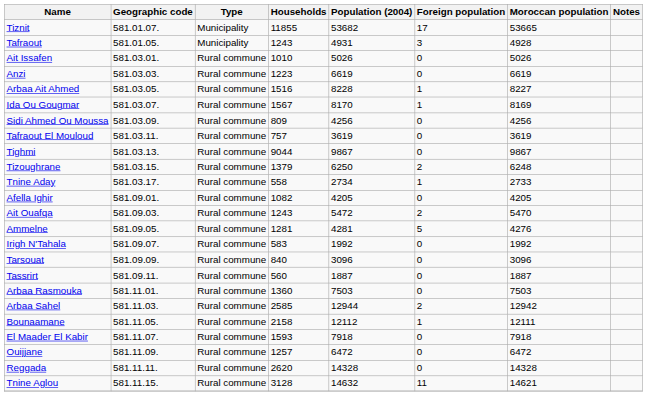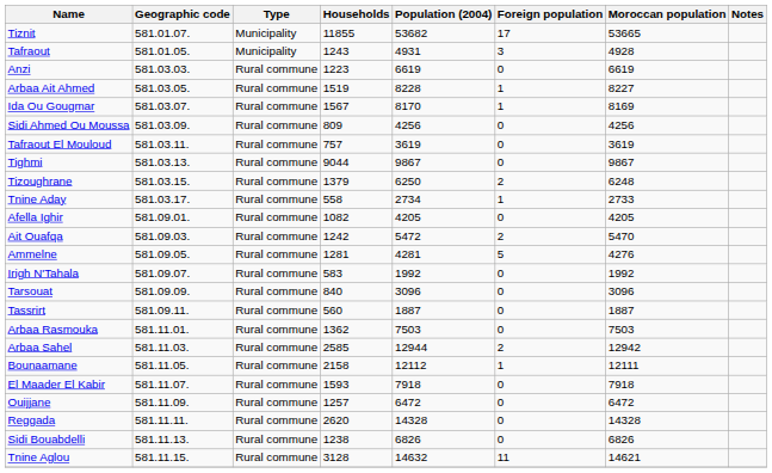 <table class="wikitable sortable">
 <tr>
 <th>Name</th>
 <th>Geographic code</th>
 <th>Type</th>
 <th>Households</th>
 <th>Population (2004)</th>
 <th>Foreign population</th>
 <th>Moroccan population</th>
 <th>Notes</th>
 </tr>
 <tr>
 <td><a href='#'>Tiznit</a></td>
 <td>581.01.07.</td>
 <td>Municipality</td>
 <td>11855</td>
 <td>53682</td>
 <td>17</td>
 <td>53665</td>
 <td></td>
 </tr>
 <tr>
 <td><a href='#'>Tafraout</a></td>
 <td>581.01.05.</td>
 <td>Municipality</td>
 <td>1243</td>
 <td>4931</td>
 <td>3</td>
 <td>4928</td>
 <td></td>
 </tr>
 <tr>
-<td><a href='#'>Ait Issafen</a></td>
-<td>581.03.01.</td>
-<td>Rural commune</td>
-<td>1010</td>
-<td>5026</td>
-<td>0</td>
-<td>5026</td>
-<td></td>
-</tr>
-<tr>
 <td><a href='#'>Anzi</a></td>
 <td>581.03.03.</td>
 <td>Rural commune</td>
 <td>1223</td>
 <td>6619</td>
 <td>0</td>
 <td>6619</td>
 <td></td>
 </tr>
 <tr>
 <td><a href='#'>Arbaa Ait Ahmed</a></td>
 <td>581.03.05.</td>
 <td>Rural commune</td>
-<td>1516</td>
+<td>1519</td>
 <td>8228</td>
 <td>1</td>
 <td>8227</td>
 <td></td>
 </tr>
 <tr>
 <td><a href='#'>Ida Ou Gougmar</a></td>
 <td>581.03.07.</td>
 <td>Rural commune</td>
 <td>1567</td>
 <td>8170</td>
 <td>1</td>
 <td>8169</td>
 <td></td>
 </tr>
 <tr>
 <td><a href='#'>Sidi Ahmed Ou Moussa</a></td>
 <td>581.03.09.</td>
 <td>Rural commune</td>
 <td>809</td>
 <td>4256</td>
 <td>0</td>
 <td>4256</td>
 <td></td>
 </tr>
 <tr>
 <td><a href='#'>Tafraout El Mouloud</a></td>
 <td>581.03.11.</td>
 <td>Rural commune</td>
 <td>757</td>
 <td>3619</td>
 <td>0</td>
 <td>3619</td>
 <td></td>
 </tr>
 <tr>
 <td><a href='#'>Tighmi</a></td>
 <td>581.03.13.</td>
 <td>Rural commune</td>
 <td>9044</td>
 <td>9867</td>
 <td>0</td>
 <td>9867</td>
 <td></td>
 </tr>
 <tr>
 <td><a href='#'>Tizoughrane</a></td>
 <td>581.03.15.</td>
 <td>Rural commune</td>
 <td>1379</td>
 <td>6250</td>
 <td>2</td>
 <td>6248</td>
 <td></td>
 </tr>
 <tr>
 <td><a href='#'>Tnine Aday</a></td>
 <td>581.03.17.</td>
 <td>Rural commune</td>
 <td>558</td>
 <td>2734</td>
 <td>1</td>
 <td>2733</td>
 <td></td>
 </tr>
 <tr>
 <td><a href='#'>Afella Ighir</a></td>
 <td>581.09.01.</td>
 <td>Rural commune</td>
 <td>1082</td>
 <td>4205</td>
 <td>0</td>
 <td>4205</td>
 <td></td>
 </tr>
 <tr>
 <td><a href='#'>Ait Ouafqa</a></td>
 <td>581.09.03.</td>
 <td>Rural commune</td>
-<td>1243</td>
+<td>1242</td>
 <td>5472</td>
 <td>2</td>
 <td>5470</td>
 <td></td>
 </tr>
 <tr>
 <td><a href='#'>Ammelne</a></td>
 <td>581.09.05.</td>
 <td>Rural commune</td>
 <td>1281</td>
 <td>4281</td>
 <td>5</td>
 <td>4276</td>
 <td></td>
 </tr>
 <tr>
 <td><a href='#'>Irigh N'Tahala</a></td>
 <td>581.09.07.</td>
 <td>Rural commune</td>
 <td>583</td>
 <td>1992</td>
 <td>0</td>
 <td>1992</td>
 <td></td>
 </tr>
 <tr>
 <td><a href='#'>Tarsouat</a></td>
 <td>581.09.09.</td>
 <td>Rural commune</td>
 <td>840</td>
 <td>3096</td>
 <td>0</td>
 <td>3096</td>
 <td></td>
 </tr>
 <tr>
 <td><a href='#'>Tassrirt</a></td>
 <td>581.09.11.</td>
 <td>Rural commune</td>
 <td>560</td>
 <td>1887</td>
 <td>0</td>
 <td>1887</td>
 <td></td>
 </tr>
 <tr>
 <td><a href='#'>Arbaa Rasmouka</a></td>
 <td>581.11.01.</td>
 <td>Rural commune</td>
-<td>1360</td>
+<td>1362</td>
 <td>7503</td>
 <td>0</td>
 <td>7503</td>
 <td></td>
 </tr>
 <tr>
 <td><a href='#'>Arbaa Sahel</a></td>
 <td>581.11.03.</td>
 <td>Rural commune</td>
 <td>2585</td>
 <td>12944</td>
 <td>2</td>
 <td>12942</td>
 <td></td>
 </tr>
 <tr>
 <td><a href='#'>Bounaamane</a></td>
 <td>581.11.05.</td>
 <td>Rural commune</td>
 <td>2158</td>
 <td>12112</td>
 <td>1</td>
 <td>12111</td>
 <td></td>
 </tr>
 <tr>
 <td><a href='#'>El Maader El Kabir</a></td>
 <td>581.11.07.</td>
 <td>Rural commune</td>
 <td>1593</td>
 <td>7918</td>
 <td>0</td>
 <td>7918</td>
 <td></td>
 </tr>
 <tr>
 <td><a href='#'>Ouijjane</a></td>
 <td>581.11.09.</td>
 <td>Rural commune</td>
 <td>1257</td>
 <td>6472</td>
 <td>0</td>
 <td>6472</td>
 <td></td>
 </tr>
 <tr>
 <td><a href='#'>Reggada</a></td>
 <td>581.11.11.</td>
 <td>Rural commune</td>
 <td>2620</td>
 <td>14328</td>
 <td>0</td>
 <td>14328</td>
 <td></td>
 </tr>
 <tr>
+<td><a href='#'>Sidi Bouabdelli</a></td>
+<td>581.11.13.</td>
+<td>Rural commune</td>
+<td>1238</td>
+<td>6826</td>
+<td>0</td>
+<td>6826</td>
+<td></td>
+</tr>
+<tr>
 <td><a href='#'>Tnine Aglou</a></td>
 <td>581.11.15.</td>
 <td>Rural commune</td>
 <td>3128</td>
 <td>14632</td>
 <td>11</td>
 <td>14621</td>
 <td></td>
 </tr>
 <tr>
 </tr>
 </table>
